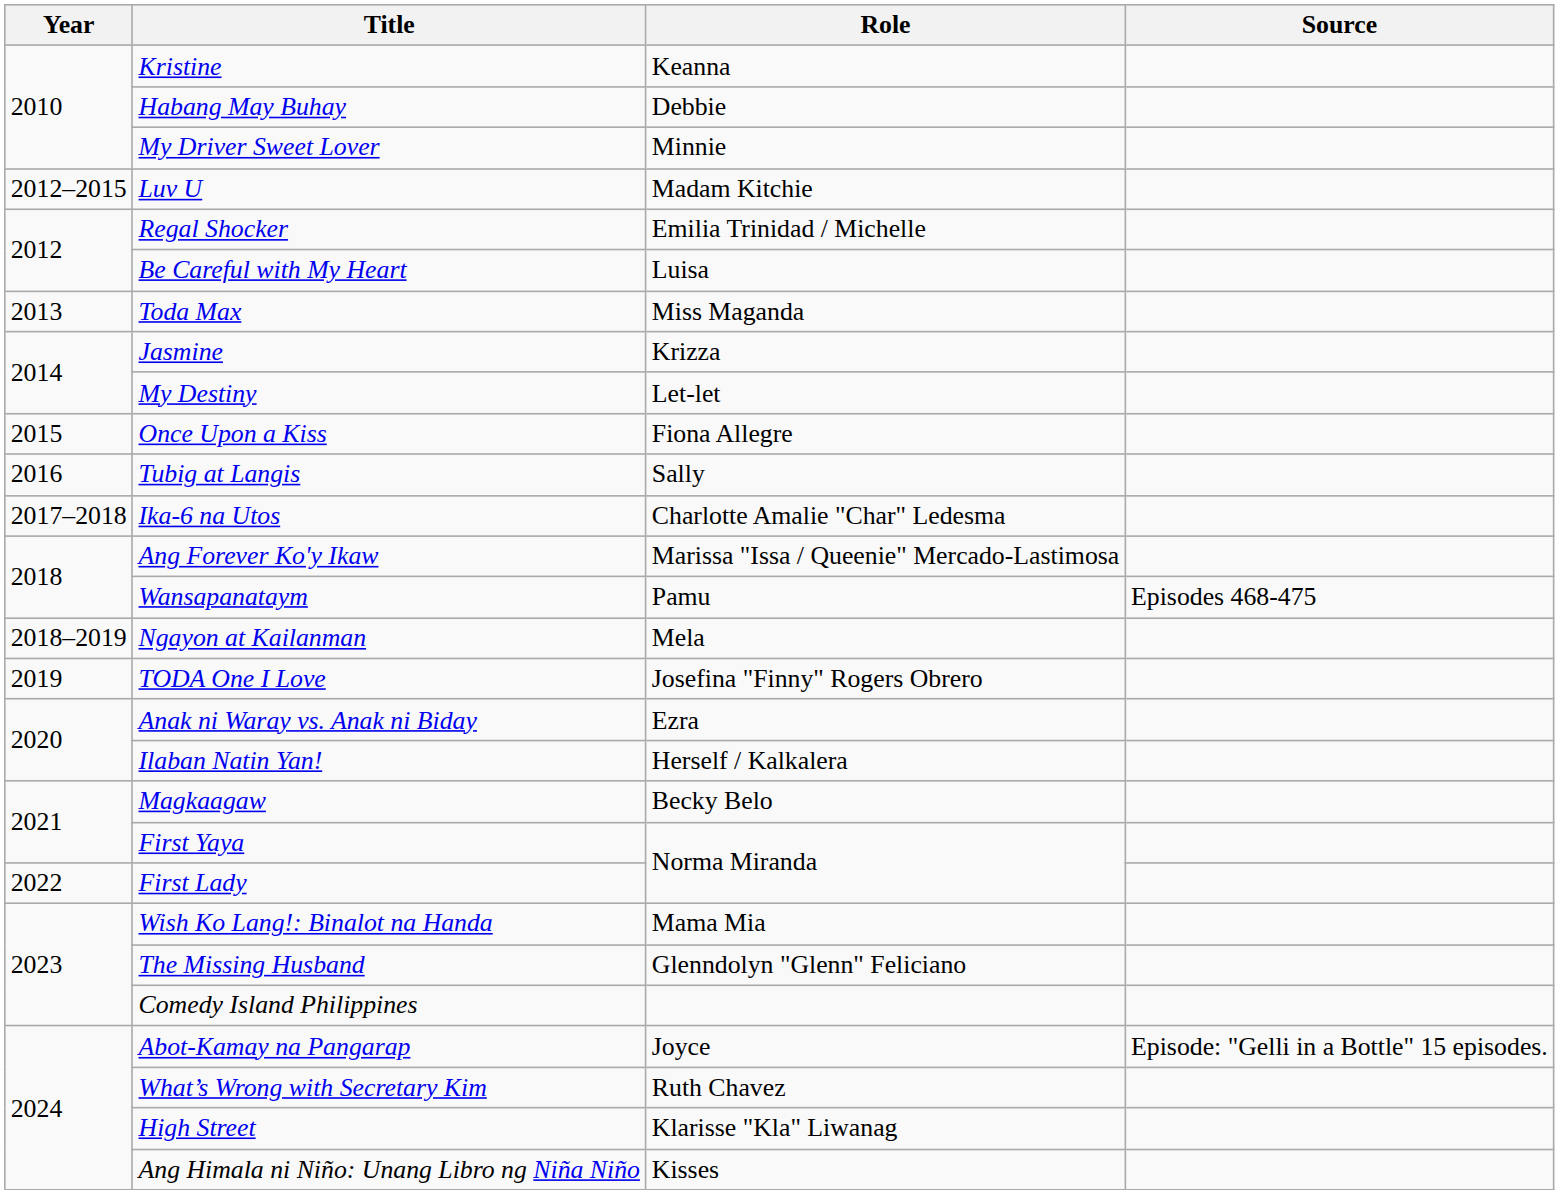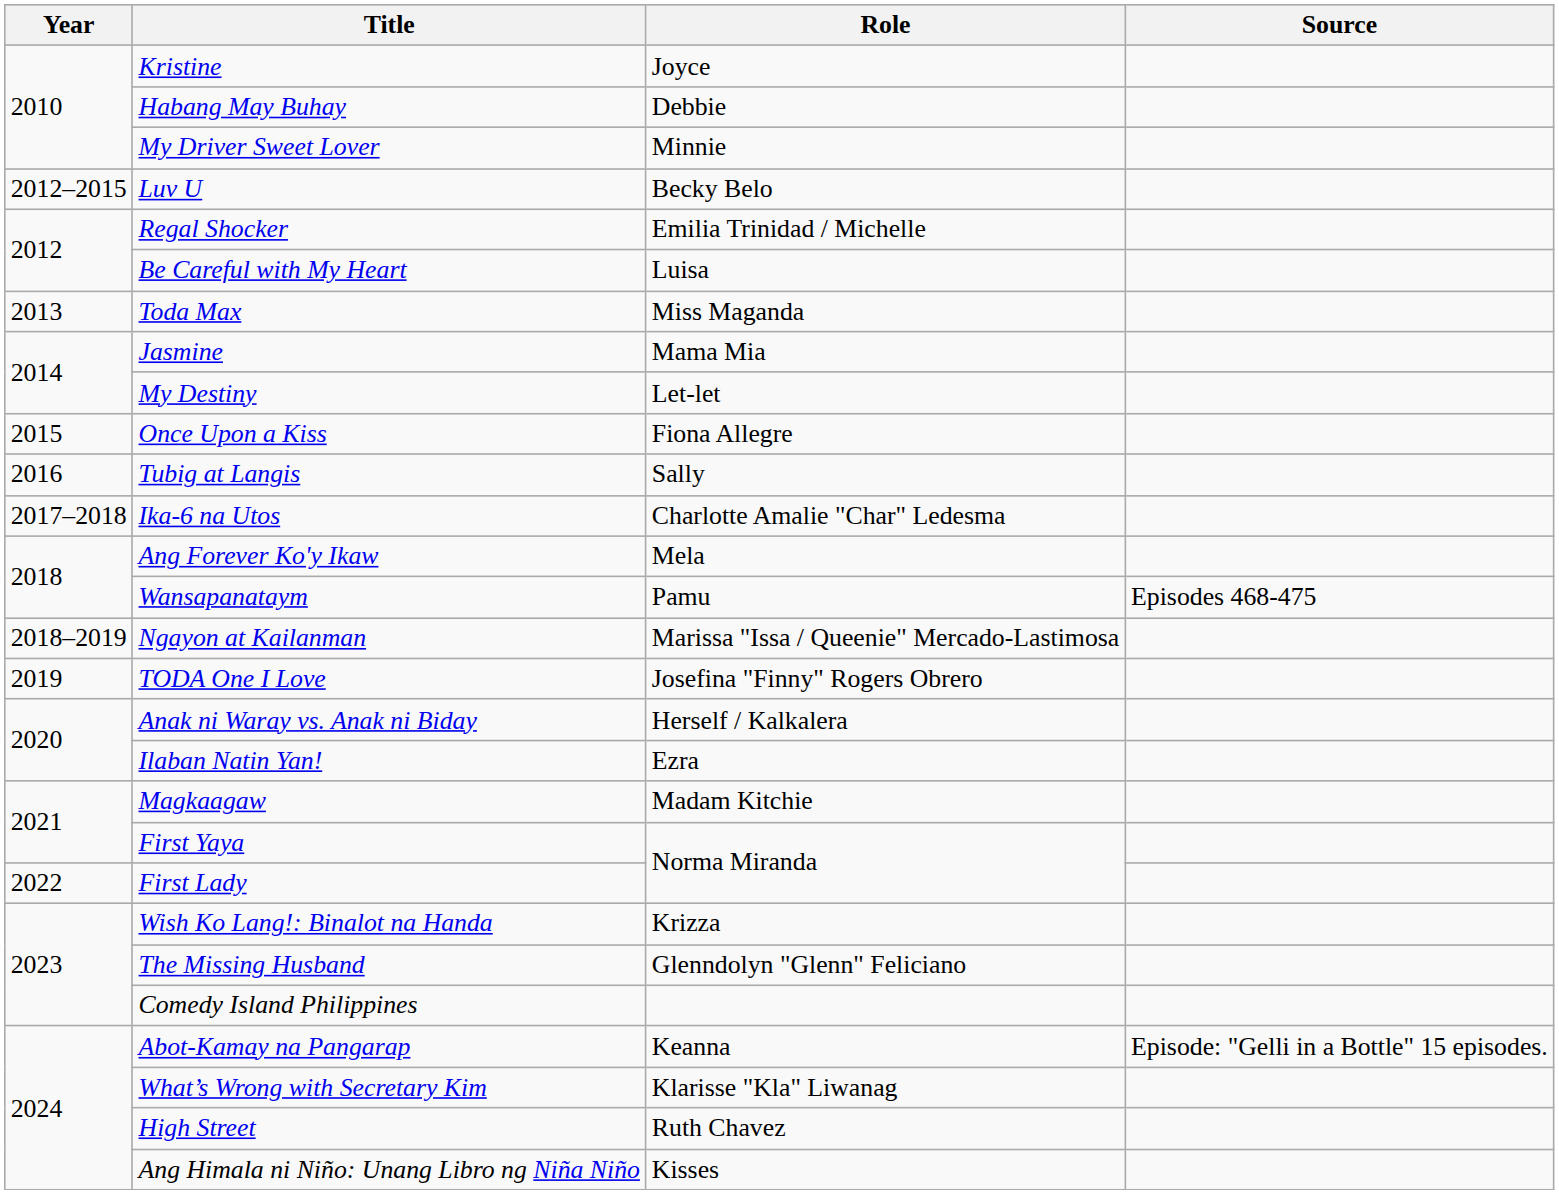 <table class="wikitable sortable">
 <tr>
 <th>Year</th>
 <th>Title</th>
 <th>Role</th>
 <th class="unsortable">Source</th>
 </tr>
 <tr>
 <td rowspan="3">2010</td>
 <td><em><a href='#'>Kristine</a></em></td>
-<td>Keanna</td>
+<td>Joyce</td>
 <td></td>
 </tr>
 <tr>
 <td><em><a href='#'>Habang May Buhay</a></em></td>
 <td>Debbie</td>
 <td></td>
 </tr>
 <tr>
 <td><em><a href='#'>My Driver Sweet Lover</a></em></td>
 <td>Minnie</td>
 <td></td>
 </tr>
 <tr>
 <td>2012–2015</td>
 <td><em><a href='#'>Luv U</a></em></td>
-<td>Madam Kitchie</td>
+<td>Becky Belo</td>
 <td></td>
 </tr>
 <tr>
 <td rowspan="2">2012</td>
 <td><em><a href='#'>Regal Shocker</a></em></td>
 <td>Emilia Trinidad / Michelle</td>
 <td></td>
 </tr>
 <tr>
 <td><em><a href='#'>Be Careful with My Heart</a></em></td>
 <td>Luisa</td>
 <td></td>
 </tr>
 <tr>
 <td>2013</td>
 <td><em><a href='#'>Toda Max</a></em></td>
 <td>Miss Maganda</td>
 <td></td>
 </tr>
 <tr>
 <td rowspan="2">2014</td>
 <td><em><a href='#'>Jasmine</a></em></td>
-<td>Krizza</td>
+<td>Mama Mia</td>
 <td></td>
 </tr>
 <tr>
 <td><em><a href='#'>My Destiny</a></em></td>
 <td>Let-let</td>
 <td></td>
 </tr>
 <tr>
 <td>2015</td>
 <td><em><a href='#'>Once Upon a Kiss</a></em></td>
 <td>Fiona Allegre</td>
 <td></td>
 </tr>
 <tr>
 <td>2016</td>
 <td><em><a href='#'>Tubig at Langis</a></em></td>
 <td>Sally</td>
 <td></td>
 </tr>
 <tr>
 <td>2017–2018</td>
 <td><em><a href='#'>Ika-6 na Utos</a></em></td>
 <td>Charlotte Amalie "Char" Ledesma</td>
 <td></td>
 </tr>
 <tr>
 <td rowspan="2">2018</td>
 <td><em><a href='#'>Ang Forever Ko'y Ikaw</a></em></td>
-<td>Marissa "Issa / Queenie" Mercado-Lastimosa</td>
+<td>Mela</td>
 <td></td>
 </tr>
 <tr>
 <td><em><a href='#'>Wansapanataym</a></em></td>
 <td>Pamu</td>
 <td>Episodes 468-475</td>
 </tr>
 <tr>
 <td>2018–2019</td>
 <td><em><a href='#'>Ngayon at Kailanman</a></em></td>
-<td>Mela</td>
+<td>Marissa "Issa / Queenie" Mercado-Lastimosa</td>
 <td></td>
 </tr>
 <tr>
 <td>2019</td>
 <td><em><a href='#'>TODA One I Love</a></em></td>
 <td>Josefina "Finny" Rogers Obrero</td>
 <td></td>
 </tr>
 <tr>
 <td rowspan="2">2020</td>
 <td><em><a href='#'>Anak ni Waray vs. Anak ni Biday</a></em></td>
-<td>Ezra</td>
+<td>Herself / Kalkalera</td>
 <td></td>
 </tr>
 <tr>
 <td><em><a href='#'>Ilaban Natin Yan!</a></em></td>
-<td>Herself / Kalkalera</td>
+<td>Ezra</td>
 <td></td>
 </tr>
 <tr>
 <td rowspan="2">2021</td>
 <td><em><a href='#'>Magkaagaw</a></em></td>
-<td>Becky Belo</td>
+<td>Madam Kitchie</td>
 <td></td>
 </tr>
 <tr>
 <td><em><a href='#'>First Yaya</a></em></td>
 <td rowspan="2">Norma Miranda</td>
 <td></td>
 </tr>
 <tr>
 <td>2022</td>
 <td><em><a href='#'>First Lady</a></em></td>
 <td></td>
 </tr>
 <tr>
 <td rowspan="3">2023</td>
 <td><em><a href='#'>Wish Ko Lang!: Binalot na Handa</a></em></td>
-<td>Mama Mia</td>
+<td>Krizza</td>
 <td></td>
 </tr>
 <tr>
 <td><em><a href='#'>The Missing Husband</a></em></td>
 <td>Glenndolyn "Glenn" Feliciano</td>
 <td></td>
 </tr>
 <tr>
 <td><em>Comedy Island Philippines</em></td>
 <td></td>
 <td></td>
 </tr>
 <tr>
 <td rowspan="4">2024</td>
 <td><em><a href='#'>Abot-Kamay na Pangarap</a></em></td>
-<td>Joyce</td>
+<td>Keanna</td>
 <td>Episode: "Gelli in a Bottle" 15 episodes.</td>
 </tr>
 <tr>
 <td><em><a href='#'>What’s Wrong with Secretary Kim</a></em></td>
-<td>Ruth Chavez</td>
+<td>Klarisse "Kla" Liwanag</td>
 <td></td>
 </tr>
 <tr>
 <td><a href='#'><em>High Street</em></a></td>
-<td>Klarisse "Kla" Liwanag</td>
+<td>Ruth Chavez</td>
 <td></td>
 </tr>
 <tr>
 <td><em>Ang Himala ni Niño: Unang Libro ng <a href='#'>Niña Niño</a></em></td>
 <td>Kisses</td>
 <td></td>
 </tr>
 </table>
